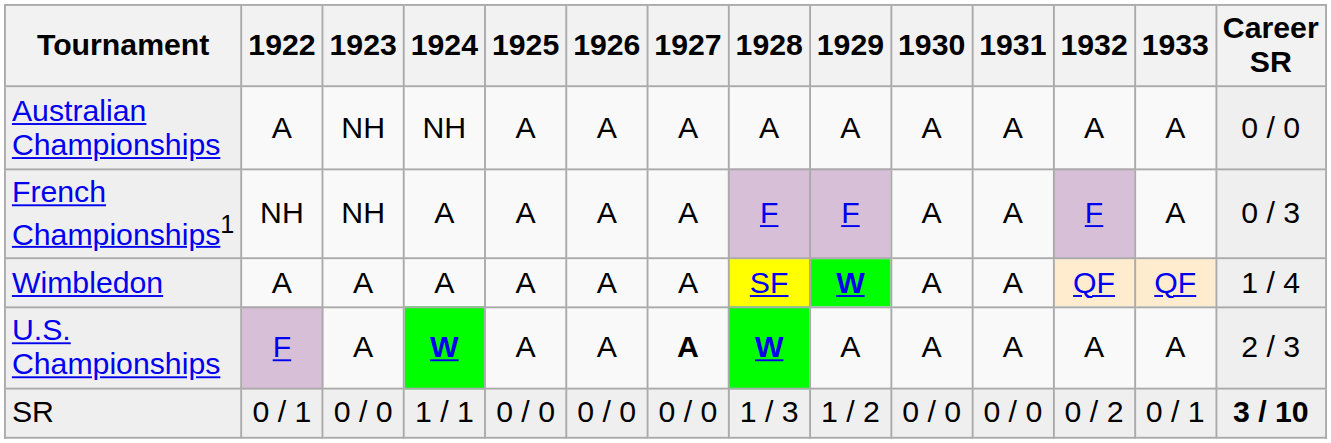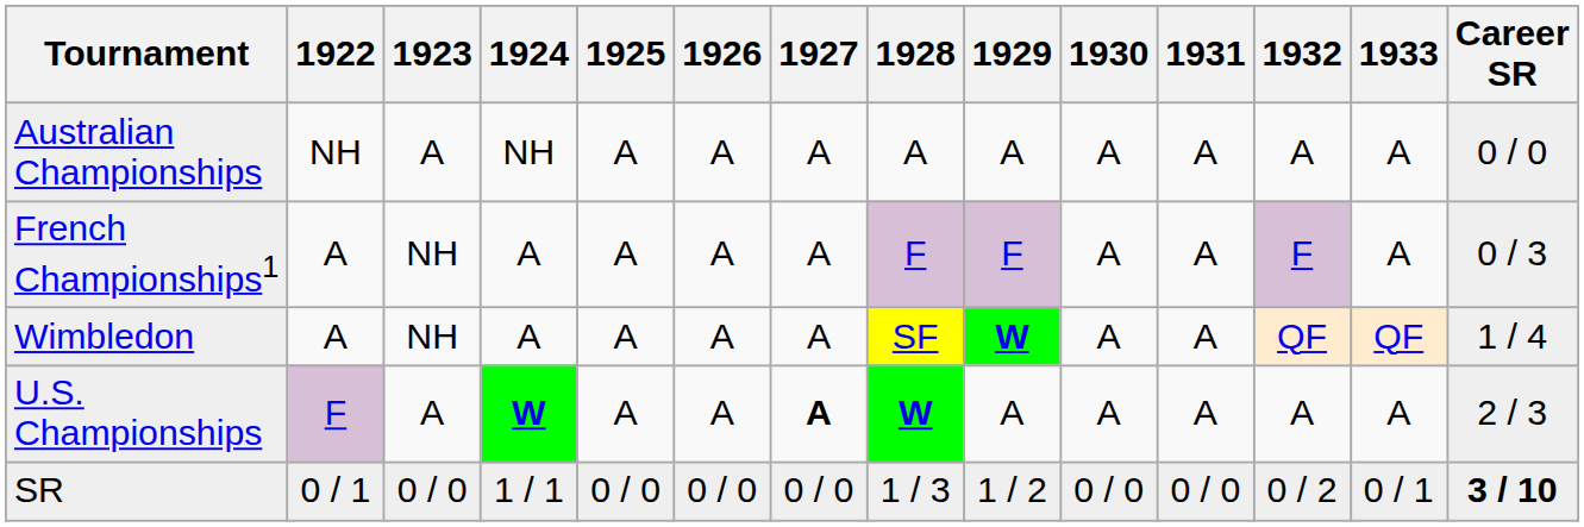 <table class="wikitable">
 <tr>
 <th>Tournament</th>
 <th>1922</th>
 <th>1923</th>
 <th>1924</th>
 <th>1925</th>
 <th>1926</th>
 <th>1927</th>
 <th>1928</th>
 <th>1929</th>
 <th>1930</th>
 <th>1931</th>
 <th>1932</th>
 <th>1933</th>
 <th>Career SR</th>
 </tr>
 <tr>
 <td style="background:#EFEFEF;"><a href='#'>Australian Championships</a></td>
+<td align="center">NH</td>
 <td align="center">A</td>
-<td align="center">NH</td>
 <td align="center">NH</td>
 <td align="center">A</td>
 <td align="center">A</td>
 <td align="center">A</td>
 <td align="center">A</td>
 <td align="center">A</td>
 <td align="center">A</td>
 <td align="center">A</td>
 <td align="center">A</td>
 <td align="center">A</td>
 <td align="center" style="background:#EFEFEF;">0 / 0</td>
 </tr>
 <tr>
 <td style="background:#EFEFEF;"><a href='#'>French Championships</a><sup>1</sup></td>
-<td align="center">NH</td>
+<td align="center">A</td>
 <td align="center">NH</td>
 <td align="center">A</td>
 <td align="center">A</td>
 <td align="center">A</td>
 <td align="center">A</td>
 <td align="center" style="background:#d8bfd8;"><a href='#'>F</a></td>
 <td align="center" style="background:#d8bfd8;"><a href='#'>F</a></td>
 <td align="center">A</td>
 <td align="center">A</td>
 <td align="center" style="background:#d8bfd8;"><a href='#'>F</a></td>
 <td align="center">A</td>
 <td align="center" style="background:#EFEFEF;">0 / 3</td>
 </tr>
 <tr>
 <td style="background:#EFEFEF;"><a href='#'>Wimbledon</a></td>
 <td align="center">A</td>
-<td align="center">A</td>
+<td align="center">NH</td>
 <td align="center">A</td>
 <td align="center">A</td>
 <td align="center">A</td>
 <td align="center">A</td>
 <td align="center" style="background:yellow;"><a href='#'>SF</a></td>
 <td align="center" style="background:#00ff00;"><strong><a href='#'>W</a></strong></td>
 <td align="center">A</td>
 <td align="center">A</td>
 <td align="center" style="background:#ffebcd;"><a href='#'>QF</a></td>
 <td align="center" style="background:#ffebcd;"><a href='#'>QF</a></td>
 <td align="center" style="background:#EFEFEF;">1 / 4</td>
 </tr>
 <tr>
 <td style="background:#EFEFEF;"><a href='#'>U.S. Championships</a></td>
 <td align="center" style="background:#D8BFD8;"><a href='#'>F</a></td>
 <td align="center">A</td>
 <td align="center" style="background:#00ff00;"><a href='#'><strong>W</strong></a></td>
 <td align="center">A</td>
 <td align="center">A</td>
 <td align="center"><strong>A</strong></td>
 <td align="center" style="background:#00ff00;"><a href='#'><strong>W</strong></a></td>
 <td align="center">A</td>
 <td align="center">A</td>
 <td align="center">A</td>
 <td align="center">A</td>
 <td align="center">A</td>
 <td align="center" style="background:#EFEFEF;">2 / 3</td>
 </tr>
 <tr>
 <td style="background:#EFEFEF;">SR</td>
 <td align="center" style="background:#EFEFEF;">0 / 1</td>
 <td align="center" style="background:#EFEFEF;">0 / 0</td>
 <td align="center" style="background:#EFEFEF;">1 / 1</td>
 <td align="center" style="background:#EFEFEF;">0 / 0</td>
 <td align="center" style="background:#EFEFEF;">0 / 0</td>
 <td align="center" style="background:#EFEFEF;">0 / 0</td>
 <td align="center" style="background:#EFEFEF;">1 / 3</td>
 <td align="center" style="background:#EFEFEF;">1 / 2</td>
 <td align="center" style="background:#EFEFEF;">0 / 0</td>
 <td align="center" style="background:#EFEFEF;">0 / 0</td>
 <td align="center" style="background:#EFEFEF;">0 / 2</td>
 <td align="center" style="background:#EFEFEF;">0 / 1</td>
 <td align="center" style="background:#EFEFEF;"><strong>3 / 10</strong></td>
 </tr>
 </table>
